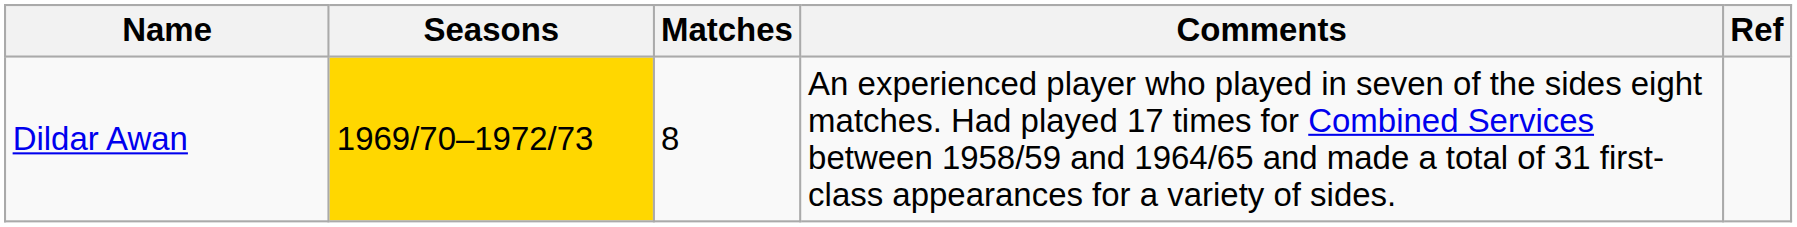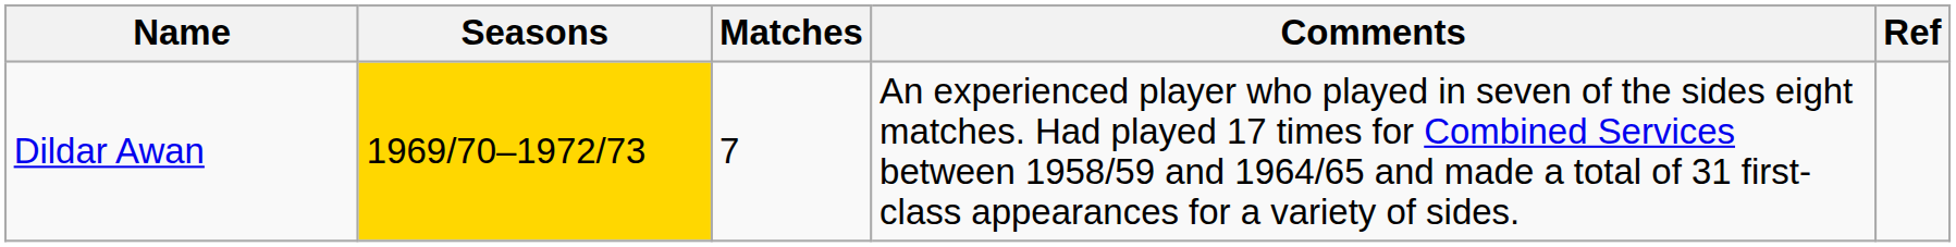 <table class="wikitable">
 <tr>
 <th style="width:150px">Name</th>
 <th style="width:150px">Seasons</th>
 <th>Matches</th>
 <th>Comments</th>
 <th>Ref</th>
 </tr>
 <tr>
 <td><a href='#'>Dildar Awan</a></td>
 <td style="background: gold;">1969/70–1972/73</td>
-<td>8</td>
+<td>7</td>
 <td>An experienced player who played in seven of the sides eight matches. Had played 17 times for <a href='#'>Combined Services</a> between 1958/59 and 1964/65 and made a total of 31 first-class appearances for a variety of sides.</td>
 <td></td>
 </tr>
 </table>
